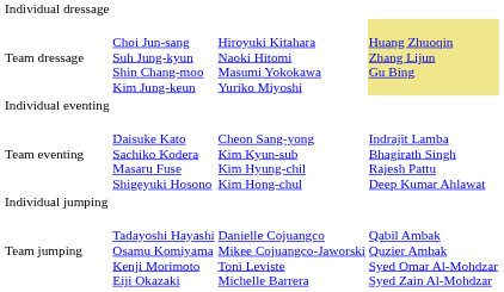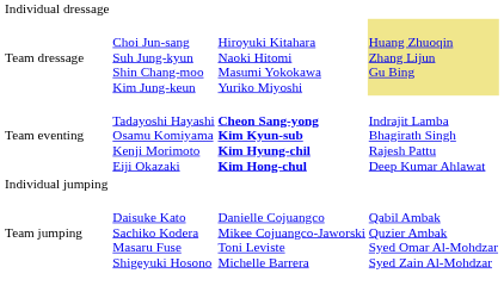 <table>
 <tr>
 <td>Individual dressage<br></td>
 <td></td>
 <td></td>
 <td></td>
 </tr>
 <tr>
 <td>Team dressage<br></td>
 <td><br><a href='#'>Choi Jun-sang</a><br><a href='#'>Suh Jung-kyun</a><br><a href='#'>Shin Chang-moo</a><br><a href='#'>Kim Jung-keun</a></td>
 <td><br><a href='#'>Hiroyuki Kitahara</a><br><a href='#'>Naoki Hitomi</a><br><a href='#'>Masumi Yokokawa</a><br><a href='#'>Yuriko Miyoshi</a></td>
 <td valign="top" style="background: khaki;"><br><a href='#'>Huang Zhuoqin</a><br><a href='#'>Zhang Lijun</a><br><a href='#'>Gu Bing</a></td>
 </tr>
 <tr>
-<td>Individual eventing<br></td>
-<td></td>
-<td></td>
-<td></td>
-</tr>
-<tr>
 <td>Team eventing<br></td>
-<td><br><a href='#'>Daisuke Kato</a><br><a href='#'>Sachiko Kodera</a><br><a href='#'>Masaru Fuse</a><br><a href='#'>Shigeyuki Hosono</a></td>
-<td><br><a href='#'>Cheon Sang-yong</a><br><a href='#'>Kim Kyun-sub</a><br><a href='#'>Kim Hyung-chil</a><br><a href='#'>Kim Hong-chul</a></td>
+<td><br><a href='#'>Tadayoshi Hayashi</a><br><a href='#'>Osamu Komiyama</a><br><a href='#'>Kenji Morimoto</a><br><a href='#'>Eiji Okazaki</a></td>
+<td><strong><br><a href='#'>Cheon Sang-yong</a><br><a href='#'>Kim Kyun-sub</a><br><a href='#'>Kim Hyung-chil</a><br><a href='#'>Kim Hong-chul</a></strong></td>
 <td><br><a href='#'>Indrajit Lamba</a><br><a href='#'>Bhagirath Singh</a><br><a href='#'>Rajesh Pattu</a><br><a href='#'>Deep Kumar Ahlawat</a></td>
 </tr>
 <tr>
 <td>Individual jumping<br></td>
 <td></td>
 <td></td>
 <td></td>
 </tr>
 <tr>
 <td>Team jumping<br></td>
-<td><br><a href='#'>Tadayoshi Hayashi</a><br><a href='#'>Osamu Komiyama</a><br><a href='#'>Kenji Morimoto</a><br><a href='#'>Eiji Okazaki</a></td>
+<td><br><a href='#'>Daisuke Kato</a><br><a href='#'>Sachiko Kodera</a><br><a href='#'>Masaru Fuse</a><br><a href='#'>Shigeyuki Hosono</a></td>
 <td><br><a href='#'>Danielle Cojuangco</a><br><a href='#'>Mikee Cojuangco-Jaworski</a><br><a href='#'>Toni Leviste</a><br><a href='#'>Michelle Barrera</a></td>
 <td><br><a href='#'>Qabil Ambak</a><br><a href='#'>Quzier Ambak</a><br><a href='#'>Syed Omar Al-Mohdzar</a><br><a href='#'>Syed Zain Al-Mohdzar</a></td>
 </tr>
 </table>
